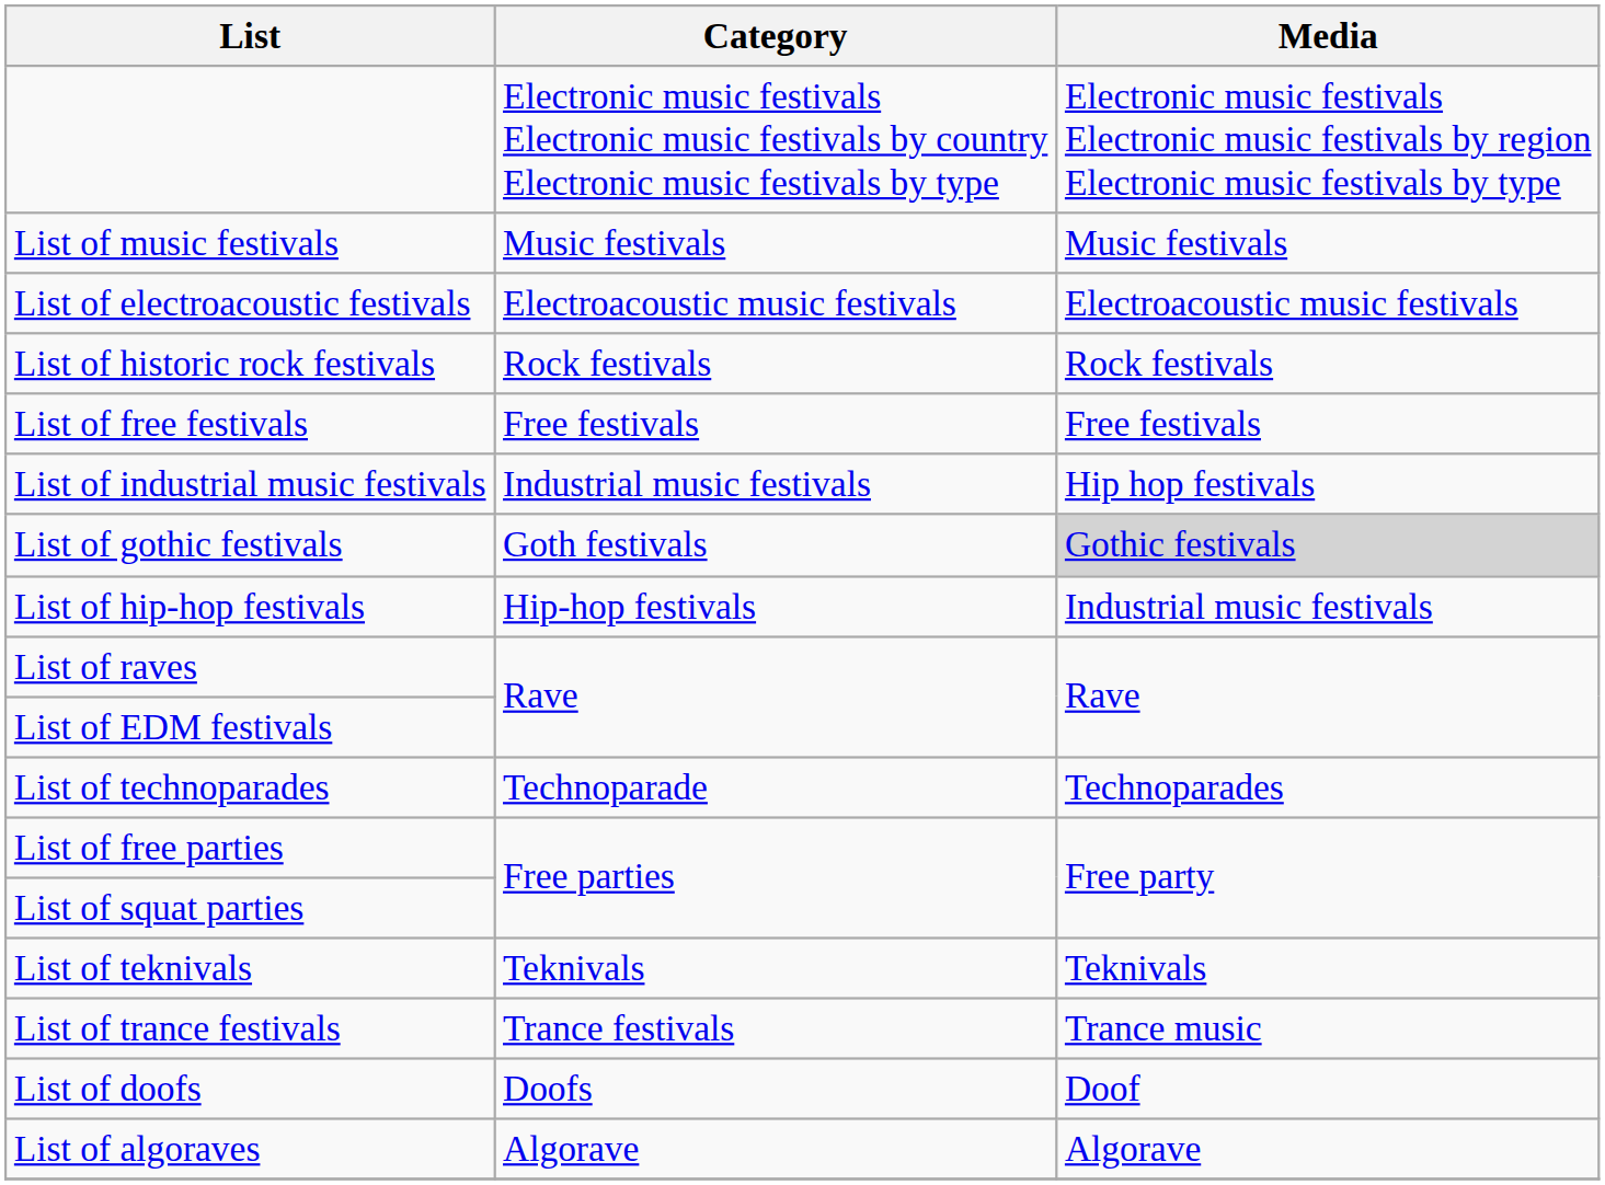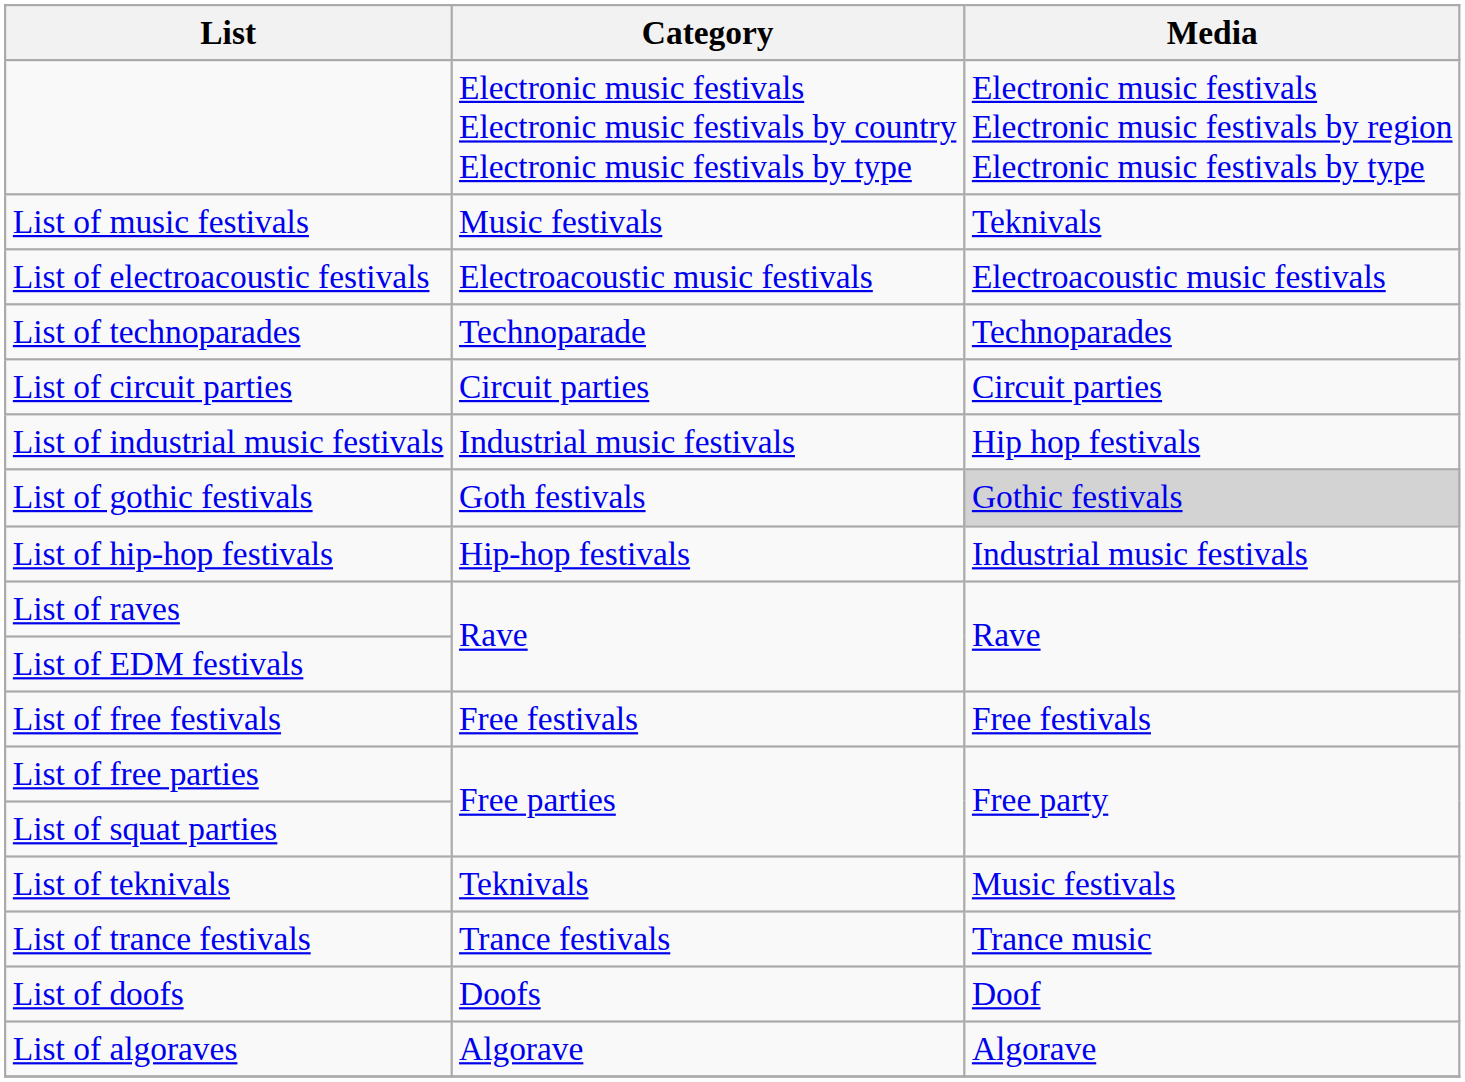 <table class="wikitable sortable" style="text-align:left;font-size:95%;">
 <tr>
 <th>List</th>
 <th>Category</th>
 <th>Media</th>
 </tr>
 <tr>
 <td></td>
 <td> <a href='#'>Electronic music festivals</a><br> <a href='#'>Electronic music festivals by country</a><br> <a href='#'>Electronic music festivals by type</a></td>
 <td> <a href='#'>Electronic music festivals</a><br> <a href='#'>Electronic music festivals by region</a><br> <a href='#'>Electronic music festivals by type</a></td>
 </tr>
 <tr>
 <td><a href='#'>List of music festivals</a></td>
 <td> <a href='#'>Music festivals</a></td>
-<td> <a href='#'>Music festivals</a></td>
+<td> <a href='#'>Teknivals</a></td>
 </tr>
 <tr>
 <td><a href='#'>List of electroacoustic festivals</a></td>
 <td> <a href='#'>Electroacoustic music festivals</a></td>
 <td> <a href='#'>Electroacoustic music festivals</a></td>
 </tr>
 <tr>
-<td><a href='#'>List of historic rock festivals</a></td>
-<td> <a href='#'>Rock festivals</a></td>
-<td> <a href='#'>Rock festivals</a></td>
+<td><a href='#'>List of technoparades</a></td>
+<td> <a href='#'>Technoparade</a></td>
+<td> <a href='#'>Technoparades</a></td>
 </tr>
 <tr>
-<td><a href='#'>List of free festivals</a></td>
-<td> <a href='#'>Free festivals</a></td>
-<td> <a href='#'>Free festivals</a></td>
+<td><a href='#'>List of circuit parties</a></td>
+<td> <a href='#'>Circuit parties</a></td>
+<td> <a href='#'>Circuit parties</a></td>
 </tr>
 <tr>
 <td><a href='#'>List of industrial music festivals</a></td>
 <td> <a href='#'>Industrial music festivals</a></td>
 <td> <a href='#'>Hip hop festivals</a></td>
 </tr>
 <tr>
 <td><a href='#'>List of gothic festivals</a></td>
 <td> <a href='#'>Goth festivals</a></td>
 <td style="background: lightgrey;"> <a href='#'>Gothic festivals</a></td>
 </tr>
 <tr>
 <td><a href='#'>List of hip-hop festivals</a></td>
 <td> <a href='#'>Hip-hop festivals</a></td>
 <td> <a href='#'>Industrial music festivals</a></td>
 </tr>
 <tr>
 <td><a href='#'>List of raves</a></td>
 <td rowspan="2"> <a href='#'>Rave</a></td>
 <td rowspan="2"> <a href='#'>Rave</a></td>
 </tr>
 <tr>
 <td><a href='#'>List of EDM festivals</a></td>
 </tr>
 <tr>
-<td><a href='#'>List of technoparades</a></td>
-<td> <a href='#'>Technoparade</a></td>
-<td> <a href='#'>Technoparades</a></td>
+<td><a href='#'>List of free festivals</a></td>
+<td> <a href='#'>Free festivals</a></td>
+<td> <a href='#'>Free festivals</a></td>
 </tr>
 <tr>
 <td><a href='#'>List of free parties</a></td>
 <td rowspan="2"> <a href='#'>Free parties</a></td>
 <td rowspan="2"> <a href='#'>Free party</a></td>
 </tr>
 <tr>
 <td><a href='#'>List of squat parties</a></td>
 </tr>
 <tr>
 <td><a href='#'>List of teknivals</a></td>
 <td> <a href='#'>Teknivals</a></td>
-<td> <a href='#'>Teknivals</a></td>
+<td> <a href='#'>Music festivals</a></td>
 </tr>
 <tr>
 <td><a href='#'>List of trance festivals</a></td>
 <td> <a href='#'>Trance festivals</a></td>
 <td> <a href='#'>Trance music</a></td>
 </tr>
 <tr>
 <td><a href='#'>List of doofs</a></td>
 <td> <a href='#'>Doofs</a></td>
 <td> <a href='#'>Doof</a></td>
 </tr>
 <tr>
 <td><a href='#'>List of algoraves</a></td>
 <td> <a href='#'>Algorave</a></td>
 <td> <a href='#'>Algorave</a></td>
 </tr>
 <tr>
 </tr>
 </table>
